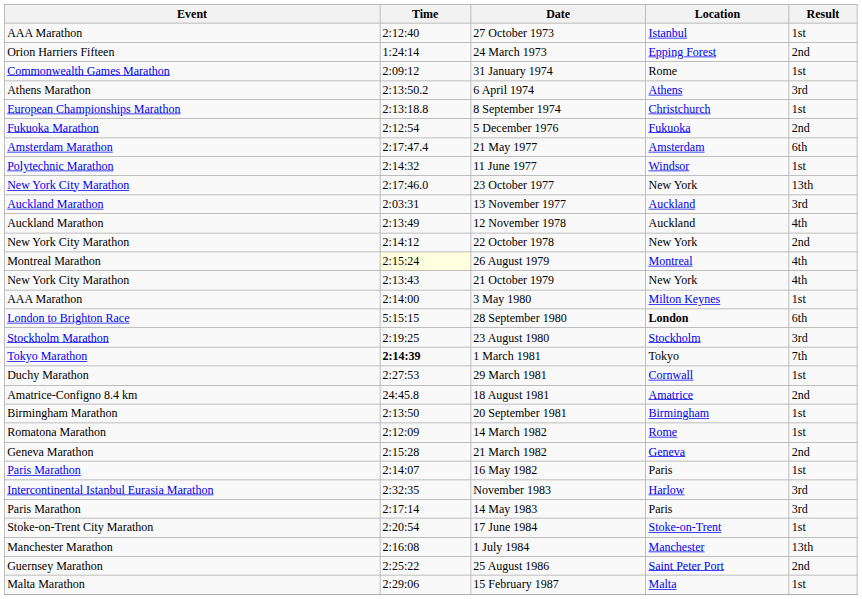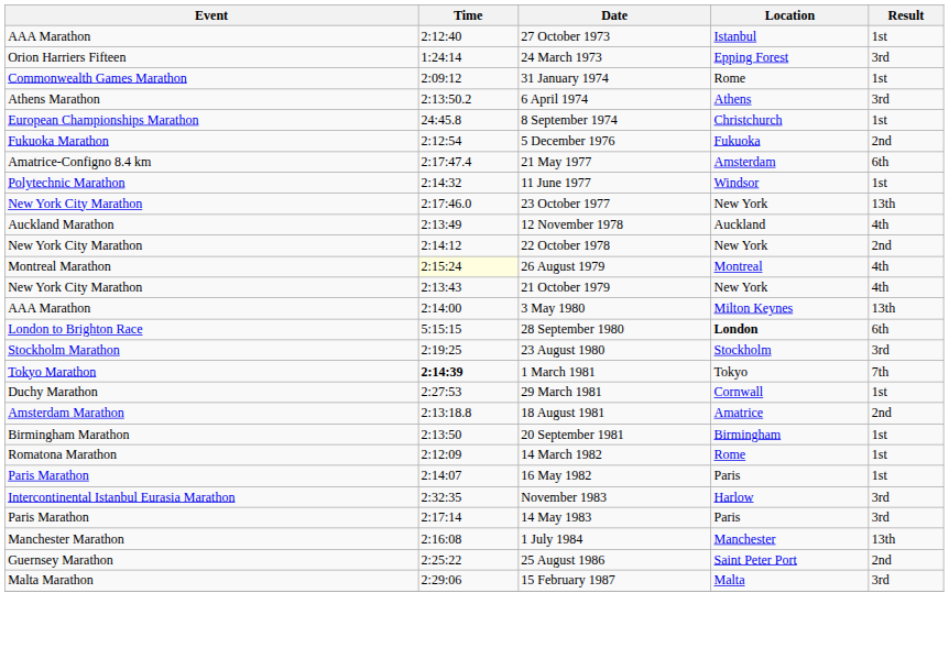 <table class="wikitable" width="90%">
 <tr>
 <th>Event</th>
 <th>Time</th>
 <th>Date</th>
 <th>Location</th>
 <th>Result</th>
 </tr>
 <tr>
 <td>AAA Marathon</td>
 <td>2:12:40</td>
 <td>27 October 1973</td>
 <td><a href='#'>Istanbul</a></td>
 <td>1st</td>
 </tr>
 <tr>
 <td>Orion Harriers Fifteen</td>
 <td>1:24:14</td>
 <td>24 March 1973</td>
 <td><a href='#'>Epping Forest</a></td>
-<td>2nd</td>
+<td>3rd</td>
 </tr>
 <tr>
 <td><a href='#'>Commonwealth Games Marathon</a></td>
 <td>2:09:12</td>
 <td>31 January 1974</td>
 <td>Rome</td>
 <td>1st</td>
 </tr>
 <tr>
 <td>Athens Marathon</td>
 <td>2:13:50.2</td>
 <td>6 April 1974</td>
 <td><a href='#'>Athens</a></td>
 <td>3rd</td>
 </tr>
 <tr>
 <td><a href='#'>European Championships Marathon</a></td>
-<td>2:13:18.8</td>
+<td>24:45.8</td>
 <td>8 September 1974</td>
 <td><a href='#'>Christchurch</a></td>
 <td>1st</td>
 </tr>
 <tr>
 <td><a href='#'>Fukuoka Marathon</a></td>
 <td>2:12:54</td>
 <td>5 December 1976</td>
 <td><a href='#'>Fukuoka</a></td>
 <td>2nd</td>
 </tr>
 <tr>
-<td><a href='#'>Amsterdam Marathon</a></td>
+<td>Amatrice-Configno 8.4 km</td>
 <td>2:17:47.4</td>
 <td>21 May 1977</td>
 <td><a href='#'>Amsterdam</a></td>
 <td>6th</td>
 </tr>
 <tr>
 <td><a href='#'>Polytechnic Marathon</a></td>
 <td>2:14:32</td>
 <td>11 June 1977</td>
 <td><a href='#'>Windsor</a></td>
 <td>1st</td>
 </tr>
 <tr>
 <td><a href='#'>New York City Marathon</a></td>
 <td>2:17:46.0</td>
 <td>23 October 1977</td>
 <td>New York</td>
 <td>13th</td>
-</tr>
-<tr>
-<td><a href='#'>Auckland Marathon</a></td>
-<td>2:03:31</td>
-<td>13 November 1977</td>
-<td><a href='#'>Auckland</a></td>
-<td>3rd</td>
 </tr>
 <tr>
 <td>Auckland Marathon</td>
 <td>2:13:49</td>
 <td>12 November 1978</td>
 <td>Auckland</td>
 <td>4th</td>
 </tr>
 <tr>
 <td>New York City Marathon</td>
 <td>2:14:12</td>
 <td>22 October 1978</td>
 <td>New York</td>
 <td>2nd</td>
 </tr>
 <tr>
 <td>Montreal Marathon</td>
 <td style="background: lightyellow;">2:15:24</td>
 <td>26 August 1979</td>
 <td><a href='#'>Montreal</a></td>
 <td>4th</td>
 </tr>
 <tr>
 <td>New York City Marathon</td>
 <td>2:13:43</td>
 <td>21 October 1979</td>
 <td>New York</td>
 <td>4th</td>
 </tr>
 <tr>
 <td>AAA Marathon</td>
 <td>2:14:00</td>
 <td>3 May 1980</td>
 <td><a href='#'>Milton Keynes</a></td>
-<td>1st</td>
+<td>13th</td>
 </tr>
 <tr>
 <td><a href='#'>London to Brighton Race</a></td>
 <td>5:15:15</td>
 <td>28 September 1980</td>
 <td><strong>London</strong></td>
 <td>6th</td>
 </tr>
 <tr>
 <td><a href='#'>Stockholm Marathon</a></td>
 <td>2:19:25</td>
 <td>23 August 1980</td>
 <td><a href='#'>Stockholm</a></td>
 <td>3rd</td>
 </tr>
 <tr>
 <td><a href='#'>Tokyo Marathon</a></td>
 <td><strong>2:14:39</strong></td>
 <td>1 March 1981</td>
 <td>Tokyo</td>
 <td>7th</td>
 </tr>
 <tr>
 <td>Duchy Marathon</td>
 <td>2:27:53</td>
 <td>29 March 1981</td>
 <td><a href='#'>Cornwall</a></td>
 <td>1st</td>
 </tr>
 <tr>
-<td>Amatrice-Configno 8.4 km</td>
-<td>24:45.8</td>
+<td><a href='#'>Amsterdam Marathon</a></td>
+<td>2:13:18.8</td>
 <td>18 August 1981</td>
 <td><a href='#'>Amatrice</a></td>
 <td>2nd</td>
 </tr>
 <tr>
 <td>Birmingham Marathon</td>
 <td>2:13:50</td>
 <td>20 September 1981</td>
 <td><a href='#'>Birmingham</a></td>
 <td>1st</td>
 </tr>
 <tr>
 <td>Romatona Marathon</td>
 <td>2:12:09</td>
 <td>14 March 1982</td>
 <td><a href='#'>Rome</a></td>
 <td>1st</td>
-</tr>
-<tr>
-<td>Geneva Marathon</td>
-<td>2:15:28</td>
-<td>21 March 1982</td>
-<td><a href='#'>Geneva</a></td>
-<td>2nd</td>
 </tr>
 <tr>
 <td><a href='#'>Paris Marathon</a></td>
 <td>2:14:07</td>
 <td>16 May 1982</td>
 <td>Paris</td>
 <td>1st</td>
 </tr>
 <tr>
 <td><a href='#'>Intercontinental Istanbul Eurasia Marathon</a></td>
 <td>2:32:35</td>
 <td>November 1983</td>
 <td><a href='#'>Harlow</a></td>
 <td>3rd</td>
 </tr>
 <tr>
 <td>Paris Marathon</td>
 <td>2:17:14</td>
 <td>14 May 1983</td>
 <td>Paris</td>
 <td>3rd</td>
 </tr>
 <tr>
-<td>Stoke-on-Trent City Marathon</td>
-<td>2:20:54</td>
-<td>17 June 1984</td>
-<td><a href='#'>Stoke-on-Trent</a></td>
-<td>1st</td>
-</tr>
-<tr>
 <td>Manchester Marathon</td>
 <td>2:16:08</td>
 <td>1 July 1984</td>
 <td><a href='#'>Manchester</a></td>
 <td>13th</td>
 </tr>
 <tr>
 <td>Guernsey Marathon</td>
 <td>2:25:22</td>
 <td>25 August 1986</td>
 <td><a href='#'>Saint Peter Port</a></td>
 <td>2nd</td>
 </tr>
 <tr>
 <td>Malta Marathon</td>
 <td>2:29:06</td>
 <td>15 February 1987</td>
 <td><a href='#'>Malta</a></td>
-<td>1st</td>
+<td>3rd</td>
 </tr>
 <tr>
 </tr>
 </table>
